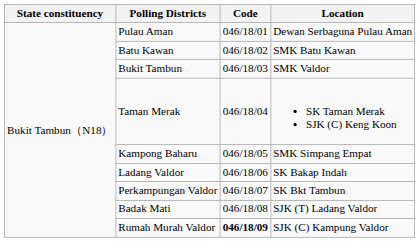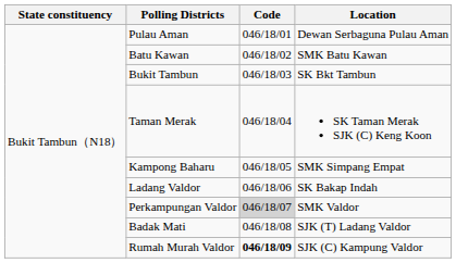 <table class="wikitable sortable mw-collapsible" style="white-space:nowrap;font-size:85%">
 <tr>
 <th>State constituency</th>
 <th>Polling Districts</th>
 <th>Code</th>
 <th>Location</th>
 </tr>
 <tr>
 <td rowspan="9">Bukit Tambun（N18）</td>
 <td>Pulau Aman</td>
 <td>046/18/01</td>
 <td>Dewan Serbaguna Pulau Aman</td>
 </tr>
 <tr>
 <td>Batu Kawan</td>
 <td>046/18/02</td>
 <td>SMK Batu Kawan</td>
 </tr>
 <tr>
 <td>Bukit Tambun</td>
 <td>046/18/03</td>
-<td>SMK Valdor</td>
+<td>SK Bkt Tambun</td>
 </tr>
 <tr>
 <td>Taman Merak</td>
 <td>046/18/04</td>
 <td><br><ul><li>SK Taman Merak</li><li>SJK (C) Keng Koon</li></ul></td>
 </tr>
 <tr>
 <td>Kampong Baharu</td>
 <td>046/18/05</td>
 <td>SMK Simpang Empat</td>
 </tr>
 <tr>
 <td>Ladang Valdor</td>
 <td>046/18/06</td>
 <td>SK Bakap Indah</td>
 </tr>
 <tr>
 <td>Perkampungan Valdor</td>
-<td>046/18/07</td>
-<td>SK Bkt Tambun</td>
+<td style="background: lightgrey;">046/18/07</td>
+<td>SMK Valdor</td>
 </tr>
 <tr>
 <td>Badak Mati</td>
 <td>046/18/08</td>
 <td>SJK (T) Ladang Valdor</td>
 </tr>
 <tr>
 <td>Rumah Murah Valdor</td>
 <td><strong>046/18/09</strong></td>
 <td>SJK (C) Kampung Valdor</td>
 </tr>
 </table>
